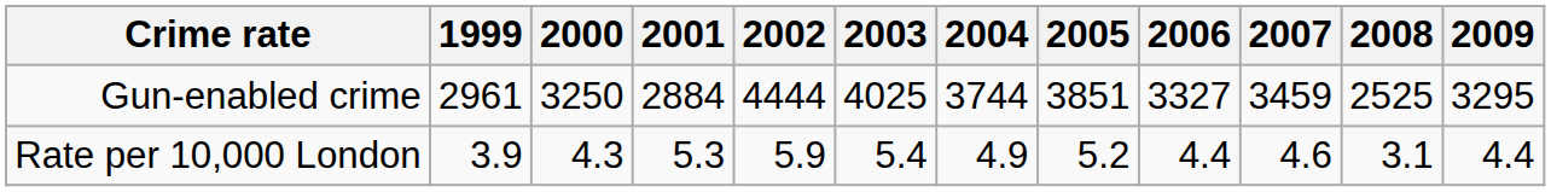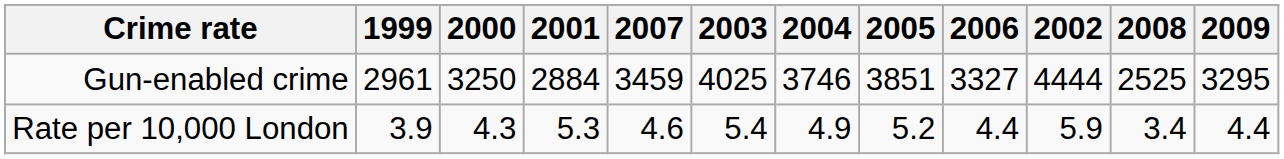 <table class="wikitable" style="text-align:right; margin-right:60px">
 <tr>
 <th>Crime rate</th>
 <th>1999</th>
 <th>2000</th>
 <th>2001</th>
-<th>2002</th>
+<th>2007</th>
 <th>2003</th>
 <th>2004</th>
 <th>2005</th>
 <th>2006</th>
-<th>2007</th>
+<th>2002</th>
 <th>2008</th>
 <th>2009</th>
 </tr>
 <tr>
 <td>Gun-enabled crime</td>
 <td>2961</td>
 <td>3250</td>
 <td>2884</td>
-<td>4444</td>
+<td>3459</td>
 <td>4025</td>
-<td>3744</td>
+<td>3746</td>
 <td>3851</td>
 <td>3327</td>
-<td>3459</td>
+<td>4444</td>
 <td>2525</td>
 <td>3295</td>
 </tr>
 <tr>
 <td>Rate per 10,000 London</td>
 <td>3.9</td>
 <td>4.3</td>
 <td>5.3</td>
-<td>5.9</td>
+<td>4.6</td>
 <td>5.4</td>
 <td>4.9</td>
 <td>5.2</td>
 <td>4.4</td>
-<td>4.6</td>
-<td>3.1</td>
+<td>5.9</td>
+<td>3.4</td>
 <td>4.4</td>
 </tr>
 </table>
